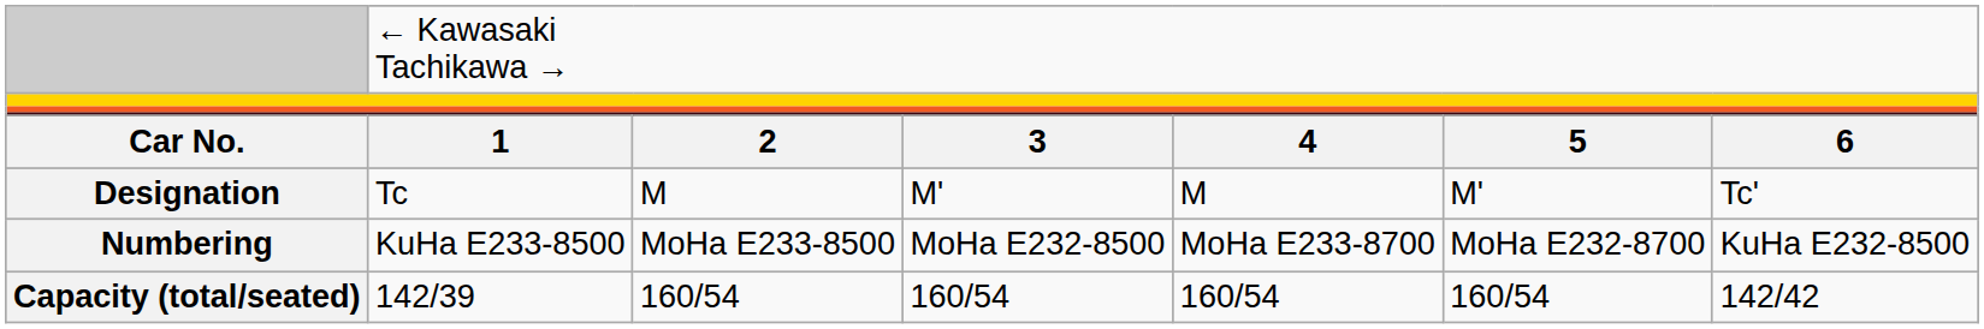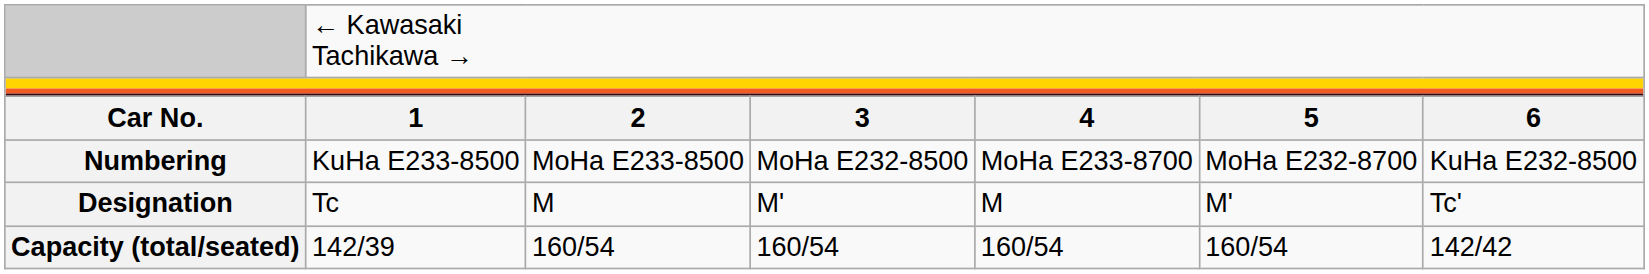 <table class="wikitable">
 <tr>
 <td style="background-color:#ccc;"> </td>
 <td colspan="6"><div>← Kawasaki</div><div>Tachikawa →</div></td>
 </tr>
 <tr style="line-height: 6px; background-color: #FFD400;">
 <td colspan="7" style="padding:0; border:0;"> </td>
 </tr>
 <tr style="line-height: 3px; background-color: #F15A22;">
 <td colspan="7" style="padding:0; border:0;"> </td>
 </tr>
 <tr style="line-height: 1px; background-color: #3C060F;">
 <td colspan="7" style="padding:0; border:0;"> </td>
 </tr>
 <tr>
 <th>Car No.</th>
 <th>1</th>
 <th>2</th>
 <th>3</th>
 <th>4</th>
 <th>5</th>
 <th>6</th>
 </tr>
 <tr>
+<th>Numbering</th>
+<td>KuHa E233-8500</td>
+<td>MoHa E233-8500</td>
+<td>MoHa E232-8500</td>
+<td>MoHa E233-8700</td>
+<td>MoHa E232-8700</td>
+<td>KuHa E232-8500</td>
+</tr>
+<tr>
 <th>Designation</th>
 <td>Tc</td>
 <td>M</td>
 <td>M'</td>
 <td>M</td>
 <td>M'</td>
 <td>Tc'</td>
-</tr>
-<tr>
-<th>Numbering</th>
-<td>KuHa E233-8500</td>
-<td>MoHa E233-8500</td>
-<td>MoHa E232-8500</td>
-<td>MoHa E233-8700</td>
-<td>MoHa E232-8700</td>
-<td>KuHa E232-8500</td>
 </tr>
 <tr>
 <th>Capacity (total/seated)</th>
 <td>142/39</td>
 <td>160/54</td>
 <td>160/54</td>
 <td>160/54</td>
 <td>160/54</td>
 <td>142/42</td>
 </tr>
 </table>
